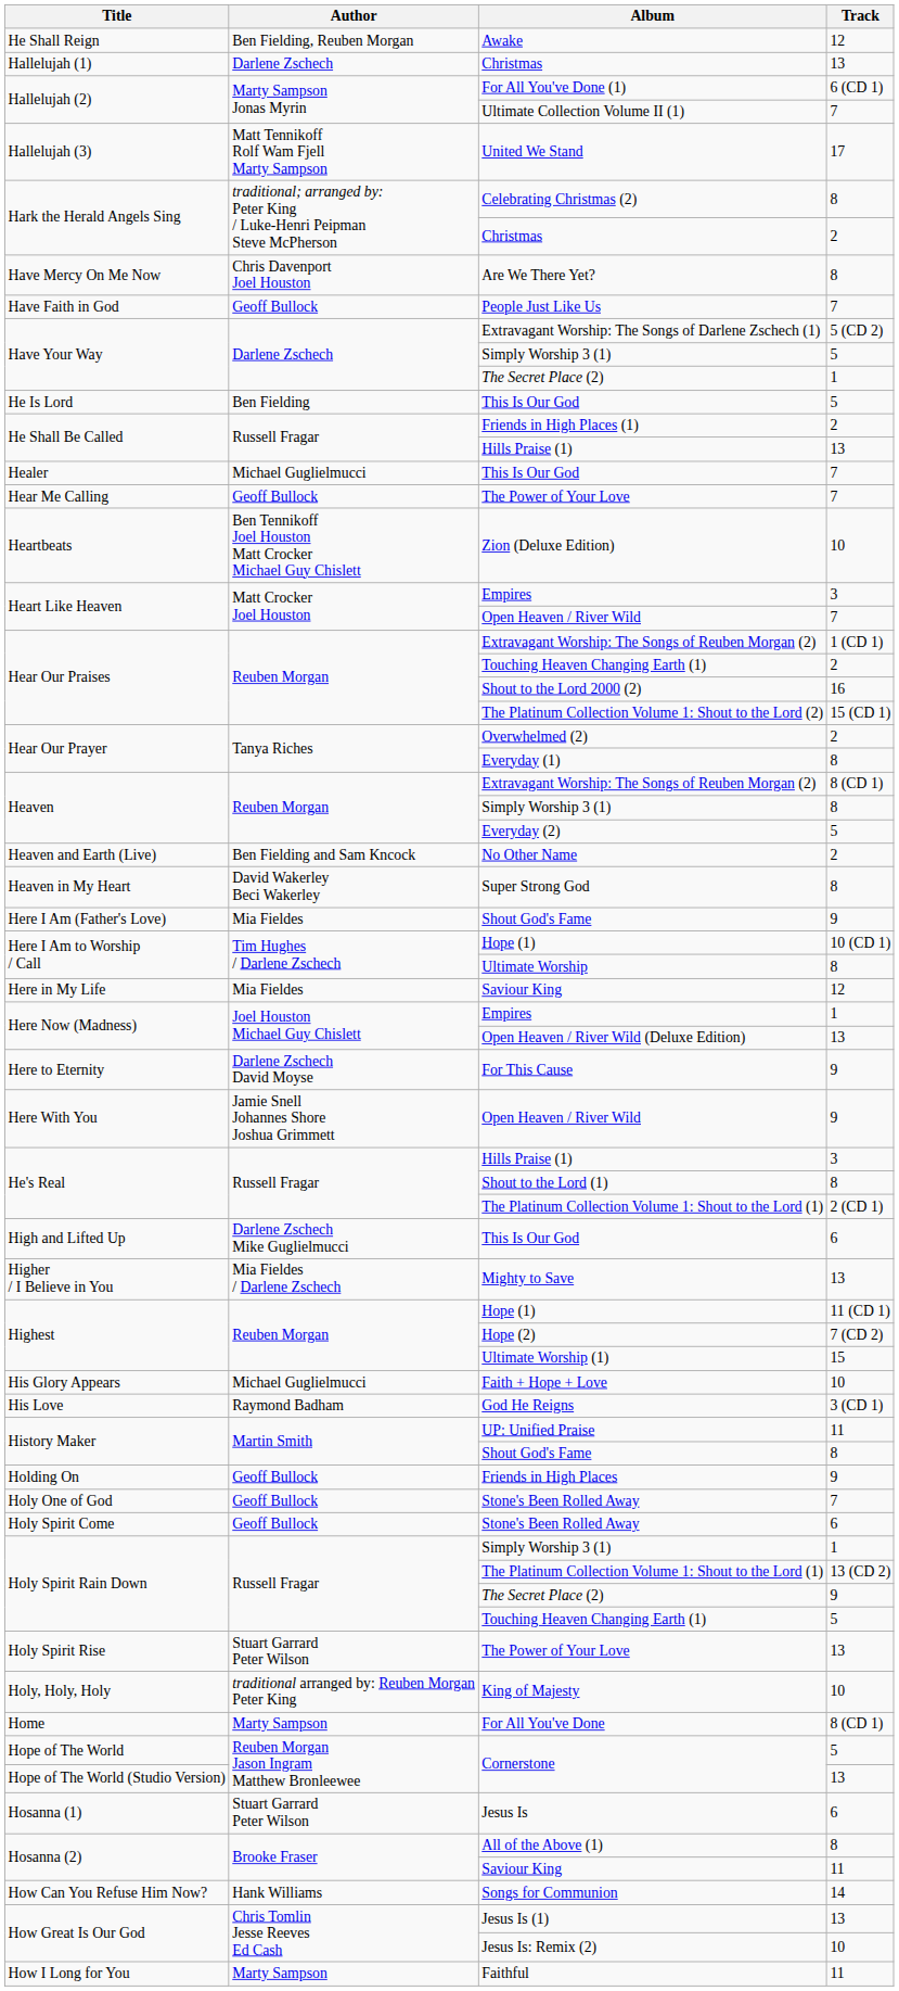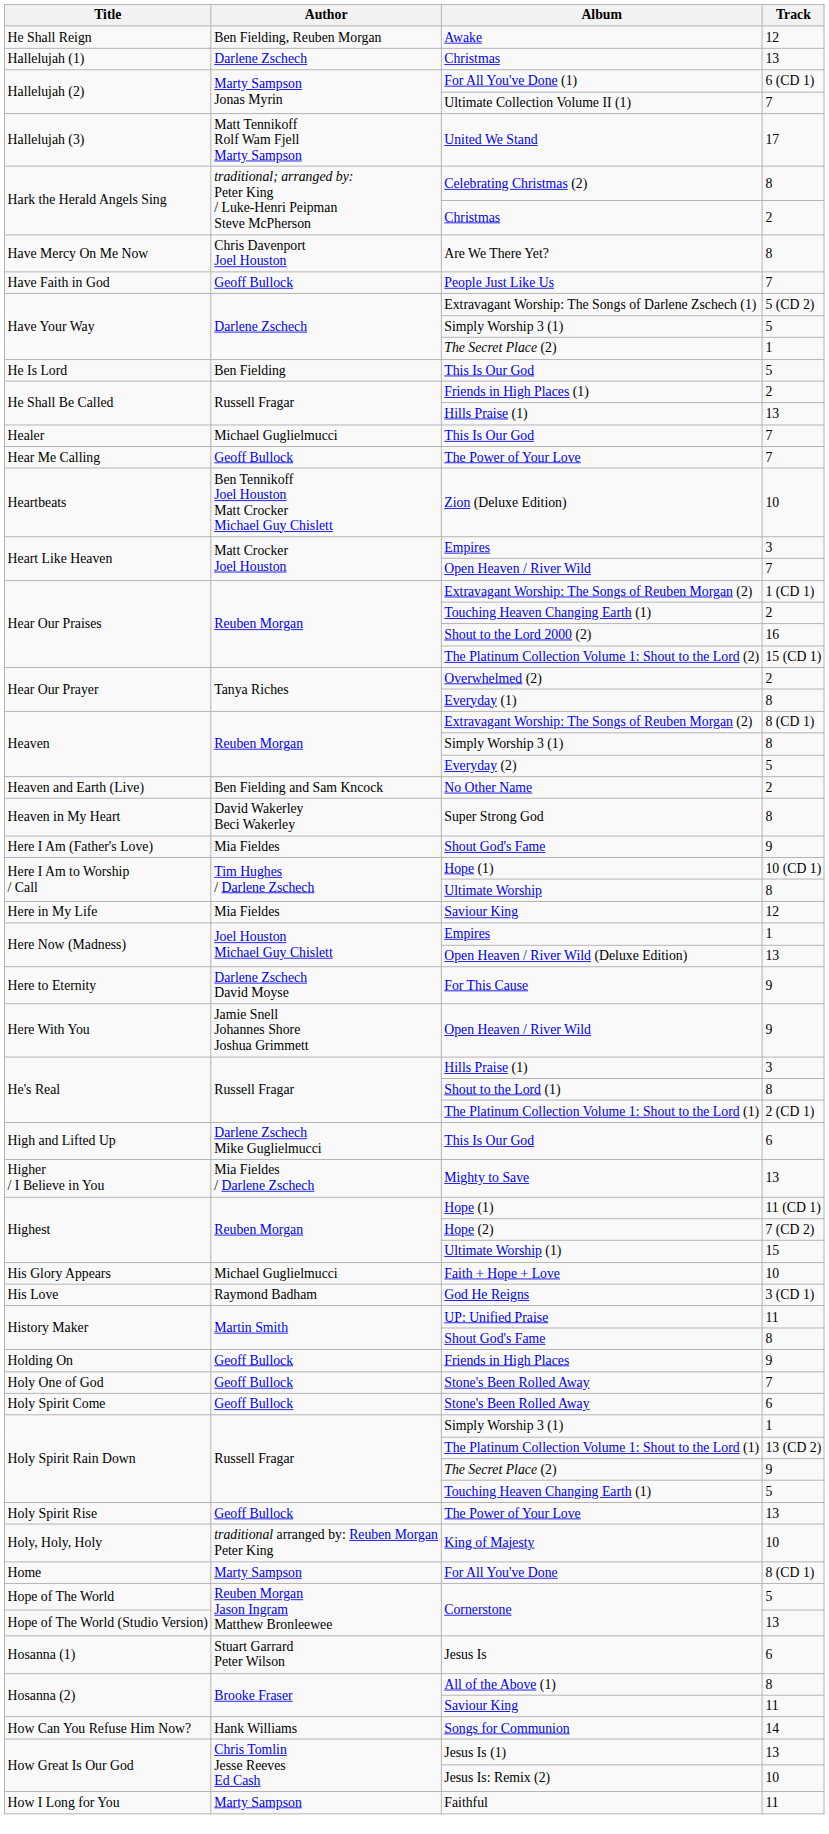 <table class="wikitable">
 <tr>
 <th>Title</th>
 <th>Author</th>
 <th>Album</th>
 <th>Track</th>
 </tr>
 <tr>
 <td>He Shall Reign</td>
 <td>Ben Fielding, Reuben Morgan</td>
 <td><a href='#'>Awake</a></td>
 <td>12</td>
 </tr>
 <tr>
 <td>Hallelujah (1)</td>
 <td><a href='#'>Darlene Zschech</a></td>
 <td><a href='#'>Christmas</a></td>
 <td>13</td>
 </tr>
 <tr>
 <td rowspan="2">Hallelujah (2)</td>
 <td rowspan="2"><a href='#'>Marty Sampson</a><br>Jonas Myrin</td>
 <td><a href='#'>For All You've Done</a> (1)</td>
 <td>6 (CD 1)</td>
 </tr>
 <tr>
 <td>Ultimate Collection Volume II (1)</td>
 <td>7</td>
 </tr>
 <tr>
 <td>Hallelujah (3)</td>
 <td>Matt Tennikoff<br>Rolf Wam Fjell<br><a href='#'>Marty Sampson</a></td>
 <td><a href='#'>United We Stand</a></td>
 <td>17</td>
 </tr>
 <tr>
 <td rowspan="2">Hark the Herald Angels Sing</td>
 <td rowspan="2"><em>traditional; arranged by:</em> <br> Peter King <br> / Luke-Henri Peipman <br> Steve McPherson</td>
 <td><a href='#'>Celebrating Christmas</a> (2)</td>
 <td>8</td>
 </tr>
 <tr>
 <td><a href='#'>Christmas</a></td>
 <td>2</td>
 </tr>
 <tr>
 <td>Have Mercy On Me Now</td>
 <td>Chris Davenport<br><a href='#'>Joel Houston</a></td>
 <td>Are We There Yet?</td>
 <td>8</td>
 </tr>
 <tr>
 <td>Have Faith in God</td>
 <td><a href='#'>Geoff Bullock</a></td>
 <td><a href='#'>People Just Like Us</a></td>
 <td>7</td>
 </tr>
 <tr>
 <td rowspan="3">Have Your Way</td>
 <td rowspan="3"><a href='#'>Darlene Zschech</a></td>
 <td>Extravagant Worship: The Songs of Darlene Zschech (1)</td>
 <td>5 (CD 2)</td>
 </tr>
 <tr>
 <td>Simply Worship 3 (1)</td>
 <td>5</td>
 </tr>
 <tr>
 <td><em>The Secret Place</em> (2)</td>
 <td>1</td>
 </tr>
 <tr>
 <td>He Is Lord</td>
 <td>Ben Fielding</td>
 <td><a href='#'>This Is Our God</a></td>
 <td>5</td>
 </tr>
 <tr>
 <td rowspan="2">He Shall Be Called</td>
 <td rowspan="2">Russell Fragar</td>
 <td><a href='#'>Friends in High Places</a> (1)</td>
 <td>2</td>
 </tr>
 <tr>
 <td><a href='#'>Hills Praise</a> (1)</td>
 <td>13</td>
 </tr>
 <tr>
 <td>Healer</td>
 <td>Michael Guglielmucci</td>
 <td><a href='#'>This Is Our God</a></td>
 <td>7</td>
 </tr>
 <tr>
 <td>Hear Me Calling</td>
 <td><a href='#'>Geoff Bullock</a></td>
 <td><a href='#'>The Power of Your Love</a></td>
 <td>7</td>
 </tr>
 <tr>
 <td>Heartbeats</td>
 <td>Ben Tennikoff <br> <a href='#'>Joel Houston</a> <br> Matt Crocker <br> <a href='#'>Michael Guy Chislett</a></td>
 <td><a href='#'>Zion</a> (Deluxe Edition)</td>
 <td>10</td>
 </tr>
 <tr>
 <td rowspan="2">Heart Like Heaven</td>
 <td rowspan="2">Matt Crocker <br> <a href='#'>Joel Houston</a></td>
 <td><a href='#'>Empires</a></td>
 <td>3</td>
 </tr>
 <tr>
 <td><a href='#'>Open Heaven / River Wild</a></td>
 <td>7</td>
 </tr>
 <tr>
 <td rowspan="4">Hear Our Praises</td>
 <td rowspan="4"><a href='#'>Reuben Morgan</a></td>
 <td><a href='#'>Extravagant Worship: The Songs of Reuben Morgan</a> (2)</td>
 <td>1 (CD 1)</td>
 </tr>
 <tr>
 <td><a href='#'>Touching Heaven Changing Earth</a> (1)</td>
 <td>2</td>
 </tr>
 <tr>
 <td><a href='#'>Shout to the Lord 2000</a> (2)</td>
 <td>16</td>
 </tr>
 <tr>
 <td><a href='#'>The Platinum Collection Volume 1: Shout to the Lord</a> (2)</td>
 <td>15 (CD 1)</td>
 </tr>
 <tr>
 <td rowspan="2">Hear Our Prayer</td>
 <td rowspan="2">Tanya Riches</td>
 <td><a href='#'>Overwhelmed</a> (2)</td>
 <td>2</td>
 </tr>
 <tr>
 <td><a href='#'>Everyday</a> (1)</td>
 <td>8</td>
 </tr>
 <tr>
 <td rowspan="3">Heaven</td>
 <td rowspan="3"><a href='#'>Reuben Morgan</a></td>
 <td><a href='#'>Extravagant Worship: The Songs of Reuben Morgan</a> (2)</td>
 <td>8 (CD 1)</td>
 </tr>
 <tr>
 <td>Simply Worship 3 (1)</td>
 <td>8</td>
 </tr>
 <tr>
 <td><a href='#'>Everyday</a> (2)</td>
 <td>5</td>
 </tr>
 <tr>
 <td>Heaven and Earth (Live)</td>
 <td>Ben Fielding and Sam Kncock</td>
 <td><a href='#'>No Other Name</a></td>
 <td>2</td>
 </tr>
 <tr>
 <td>Heaven in My Heart</td>
 <td>David Wakerley <br> Beci Wakerley</td>
 <td>Super Strong God</td>
 <td>8</td>
 </tr>
 <tr>
 <td>Here I Am (Father's Love)</td>
 <td>Mia Fieldes</td>
 <td><a href='#'>Shout God's Fame</a></td>
 <td>9</td>
 </tr>
 <tr>
 <td rowspan="2">Here I Am to Worship <br> / Call</td>
 <td rowspan="2"><a href='#'>Tim Hughes</a> <br> / <a href='#'>Darlene Zschech</a></td>
 <td><a href='#'>Hope</a> (1)</td>
 <td>10 (CD 1)</td>
 </tr>
 <tr>
 <td><a href='#'>Ultimate Worship</a></td>
 <td>8</td>
 </tr>
 <tr>
 <td>Here in My Life</td>
 <td>Mia Fieldes</td>
 <td><a href='#'>Saviour King</a></td>
 <td>12</td>
 </tr>
 <tr>
 <td rowspan="2">Here Now (Madness)</td>
 <td rowspan="2"><a href='#'>Joel Houston</a> <br> <a href='#'>Michael Guy Chislett</a></td>
 <td><a href='#'>Empires</a></td>
 <td>1</td>
 </tr>
 <tr>
 <td><a href='#'>Open Heaven / River Wild</a> (Deluxe Edition)</td>
 <td>13</td>
 </tr>
 <tr>
 <td>Here to Eternity</td>
 <td><a href='#'>Darlene Zschech</a> <br> David Moyse</td>
 <td><a href='#'>For This Cause</a></td>
 <td>9</td>
 </tr>
 <tr>
 <td>Here With You</td>
 <td>Jamie Snell <br> Johannes Shore <br> Joshua Grimmett</td>
 <td><a href='#'>Open Heaven / River Wild</a></td>
 <td>9</td>
 </tr>
 <tr>
 <td rowspan="3">He's Real</td>
 <td rowspan="3">Russell Fragar</td>
 <td><a href='#'>Hills Praise</a> (1)</td>
 <td>3</td>
 </tr>
 <tr>
 <td><a href='#'>Shout to the Lord</a> (1)</td>
 <td>8</td>
 </tr>
 <tr>
 <td><a href='#'>The Platinum Collection Volume 1: Shout to the Lord</a> (1)</td>
 <td>2 (CD 1)</td>
 </tr>
 <tr>
 <td>High and Lifted Up</td>
 <td><a href='#'>Darlene Zschech</a> <br> Mike Guglielmucci</td>
 <td><a href='#'>This Is Our God</a></td>
 <td>6</td>
 </tr>
 <tr>
 <td>Higher <br> / I Believe in You</td>
 <td>Mia Fieldes <br> / <a href='#'>Darlene Zschech</a></td>
 <td><a href='#'>Mighty to Save</a></td>
 <td>13</td>
 </tr>
 <tr>
 <td rowspan="3">Highest</td>
 <td rowspan="3"><a href='#'>Reuben Morgan</a></td>
 <td><a href='#'>Hope</a> (1)</td>
 <td>11 (CD 1)</td>
 </tr>
 <tr>
 <td><a href='#'>Hope</a> (2)</td>
 <td>7 (CD 2)</td>
 </tr>
 <tr>
 <td><a href='#'>Ultimate Worship</a> (1)</td>
 <td>15</td>
 </tr>
 <tr>
 <td>His Glory Appears</td>
 <td>Michael Guglielmucci</td>
 <td><a href='#'>Faith + Hope + Love</a></td>
 <td>10</td>
 </tr>
 <tr>
 <td>His Love</td>
 <td>Raymond Badham</td>
 <td><a href='#'>God He Reigns</a></td>
 <td>3 (CD 1)</td>
 </tr>
 <tr>
 <td rowspan="2">History Maker</td>
 <td rowspan="2"><a href='#'>Martin Smith</a></td>
 <td><a href='#'>UP: Unified Praise</a></td>
 <td>11</td>
 </tr>
 <tr>
 <td><a href='#'>Shout God's Fame</a></td>
 <td>8</td>
 </tr>
 <tr>
 <td>Holding On</td>
 <td><a href='#'>Geoff Bullock</a></td>
 <td><a href='#'>Friends in High Places</a></td>
 <td>9</td>
 </tr>
 <tr>
 <td>Holy One of God</td>
 <td><a href='#'>Geoff Bullock</a></td>
 <td><a href='#'>Stone's Been Rolled Away</a></td>
 <td>7</td>
 </tr>
 <tr>
 <td>Holy Spirit Come</td>
 <td><a href='#'>Geoff Bullock</a></td>
 <td><a href='#'>Stone's Been Rolled Away</a></td>
 <td>6</td>
 </tr>
 <tr>
 <td rowspan="4">Holy Spirit Rain Down</td>
 <td rowspan="4">Russell Fragar</td>
 <td>Simply Worship 3 (1)</td>
 <td>1</td>
 </tr>
 <tr>
 <td><a href='#'>The Platinum Collection Volume 1: Shout to the Lord</a> (1)</td>
 <td>13 (CD 2)</td>
 </tr>
 <tr>
 <td><em>The Secret Place</em> (2)</td>
 <td>9</td>
 </tr>
 <tr>
 <td><a href='#'>Touching Heaven Changing Earth</a> (1)</td>
 <td>5</td>
 </tr>
 <tr>
 <td>Holy Spirit Rise</td>
-<td>Stuart Garrard <br> Peter Wilson</td>
+<td><a href='#'>Geoff Bullock</a></td>
 <td><a href='#'>The Power of Your Love</a></td>
 <td>13</td>
 </tr>
 <tr>
 <td>Holy, Holy, Holy</td>
 <td><em>traditional</em> arranged by: <a href='#'>Reuben Morgan</a><br>Peter King</td>
 <td><a href='#'>King of Majesty</a></td>
 <td>10</td>
 </tr>
 <tr>
 <td>Home</td>
 <td><a href='#'>Marty Sampson</a></td>
 <td><a href='#'>For All You've Done</a></td>
 <td>8 (CD 1)</td>
 </tr>
 <tr>
 <td>Hope of The World</td>
 <td rowspan="2"><a href='#'>Reuben Morgan</a> <br> <a href='#'>Jason Ingram</a> <br> Matthew Bronleewee</td>
 <td rowspan="2"><a href='#'>Cornerstone</a></td>
 <td>5</td>
 </tr>
 <tr>
 <td>Hope of The World (Studio Version)</td>
 <td>13</td>
 </tr>
 <tr>
 <td>Hosanna (1)</td>
 <td>Stuart Garrard <br> Peter Wilson</td>
 <td>Jesus Is</td>
 <td>6</td>
 </tr>
 <tr>
 <td rowspan="2">Hosanna (2)</td>
 <td rowspan="2"><a href='#'>Brooke Fraser</a></td>
 <td><a href='#'>All of the Above</a> (1)</td>
 <td>8</td>
 </tr>
 <tr>
 <td><a href='#'>Saviour King</a></td>
 <td>11</td>
 </tr>
 <tr>
 <td>How Can You Refuse Him Now?</td>
 <td>Hank Williams</td>
 <td><a href='#'>Songs for Communion</a></td>
 <td>14</td>
 </tr>
 <tr>
 <td rowspan="2">How Great Is Our God</td>
 <td rowspan="2"><a href='#'>Chris Tomlin</a> <br> Jesse Reeves <br> <a href='#'>Ed Cash</a></td>
 <td>Jesus Is (1)</td>
 <td>13</td>
 </tr>
 <tr>
 <td>Jesus Is: Remix (2)</td>
 <td>10</td>
 </tr>
 <tr>
 <td>How I Long for You</td>
 <td><a href='#'>Marty Sampson</a></td>
 <td>Faithful</td>
 <td>11</td>
 </tr>
 </table>
